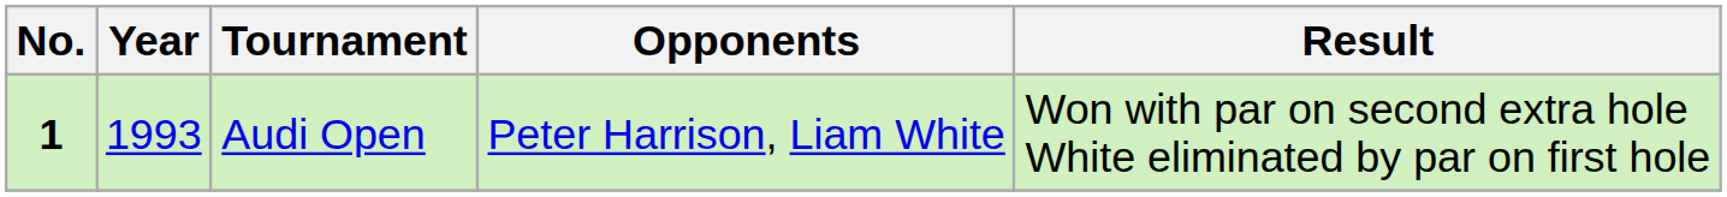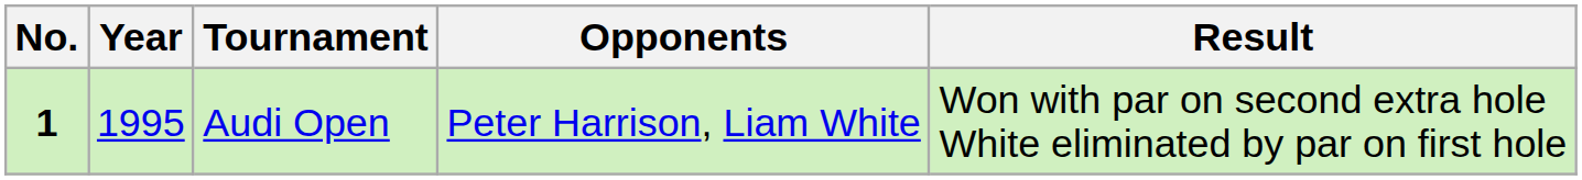 <table class="wikitable" style="font-size:95%;">
 <tr>
 <th>No.</th>
 <th>Year</th>
 <th>Tournament</th>
 <th>Opponents</th>
 <th>Result</th>
 </tr>
 <tr style="background:#D0F0C0;">
 <td align=center><strong>1</strong></td>
-<td><a href='#'>1993</a></td>
+<td><a href='#'>1995</a></td>
 <td><a href='#'>Audi Open</a></td>
 <td> <a href='#'>Peter Harrison</a>,  <a href='#'>Liam White</a></td>
 <td>Won with par on second extra hole<br>White eliminated by par on first hole</td>
 </tr>
 </table>
